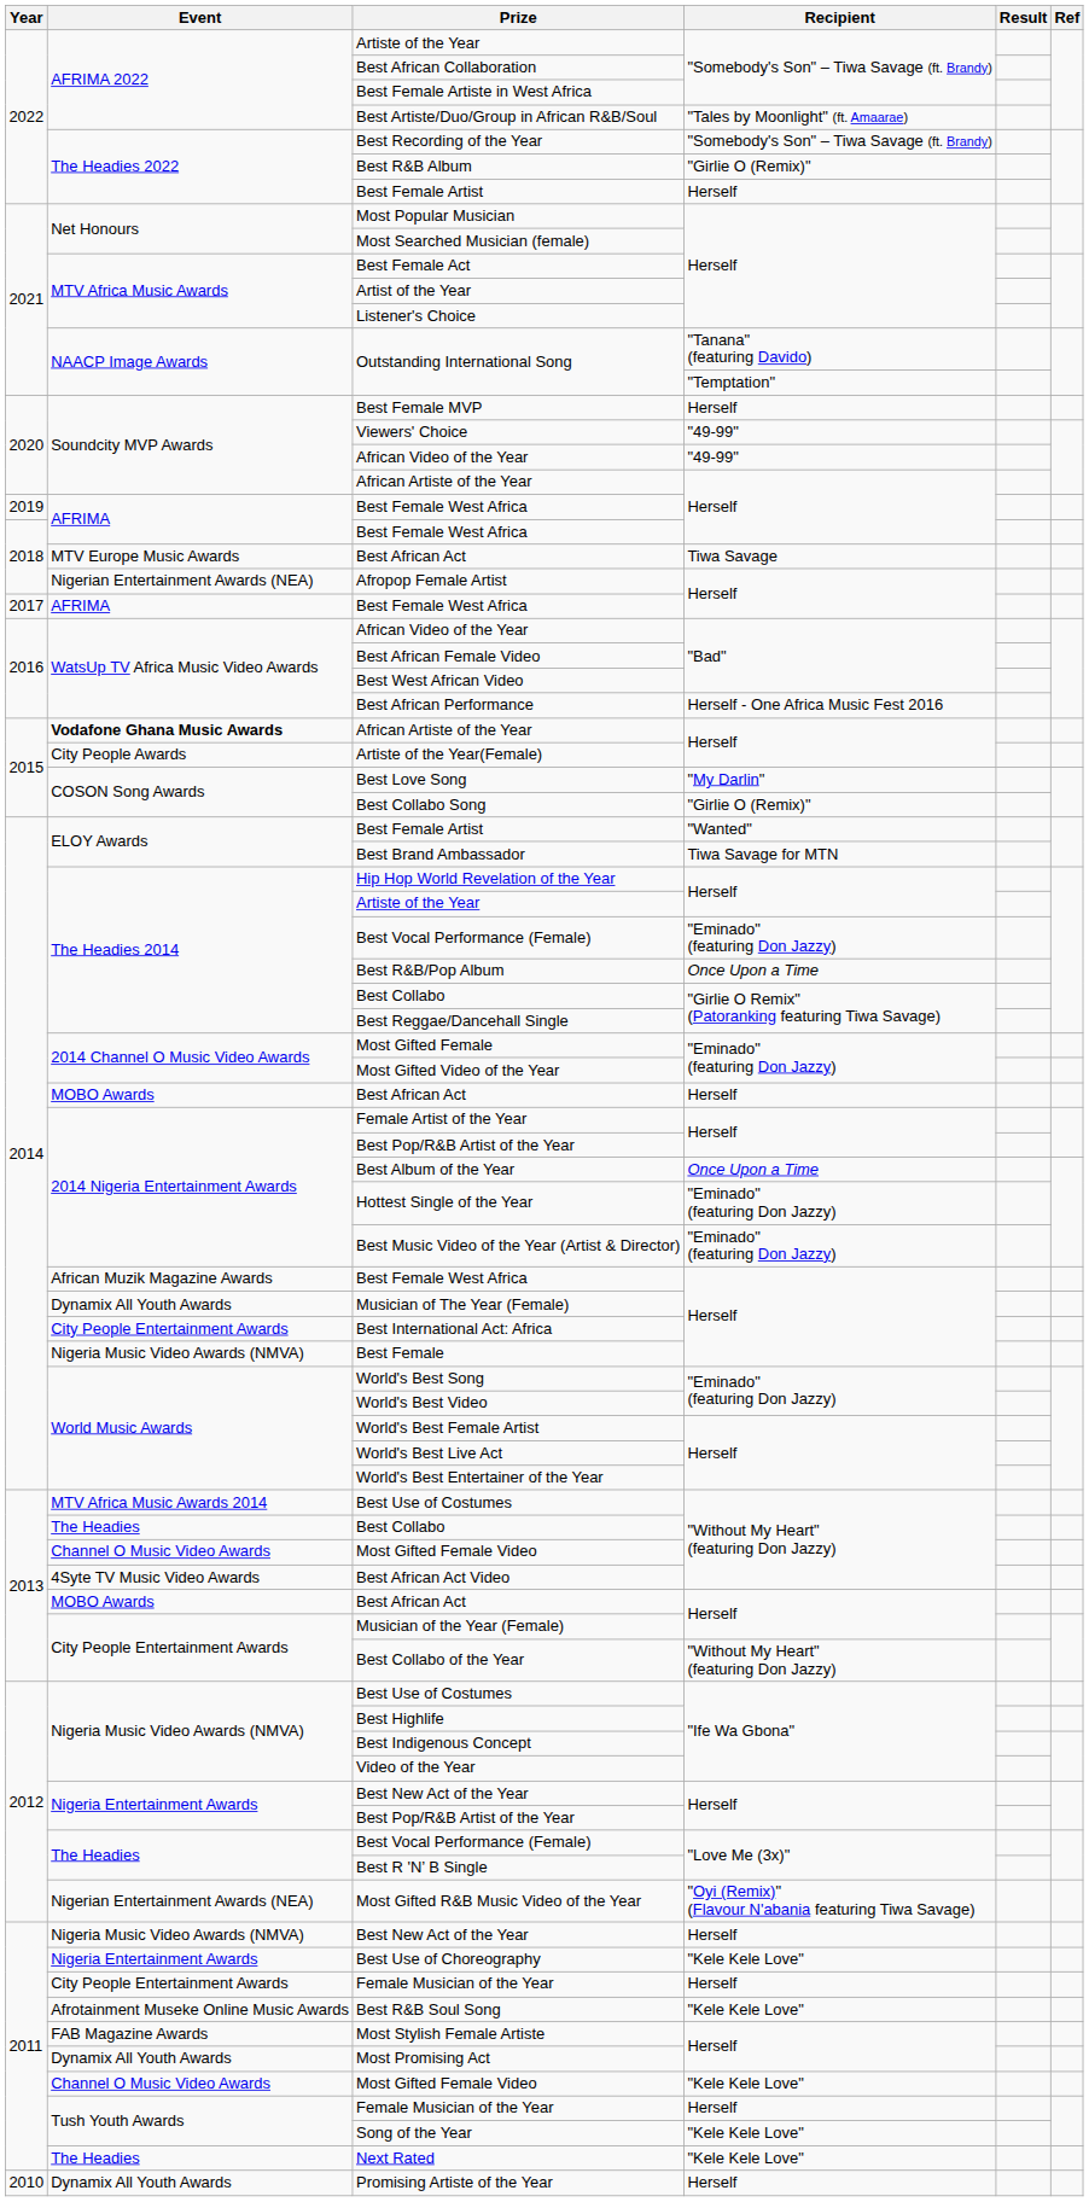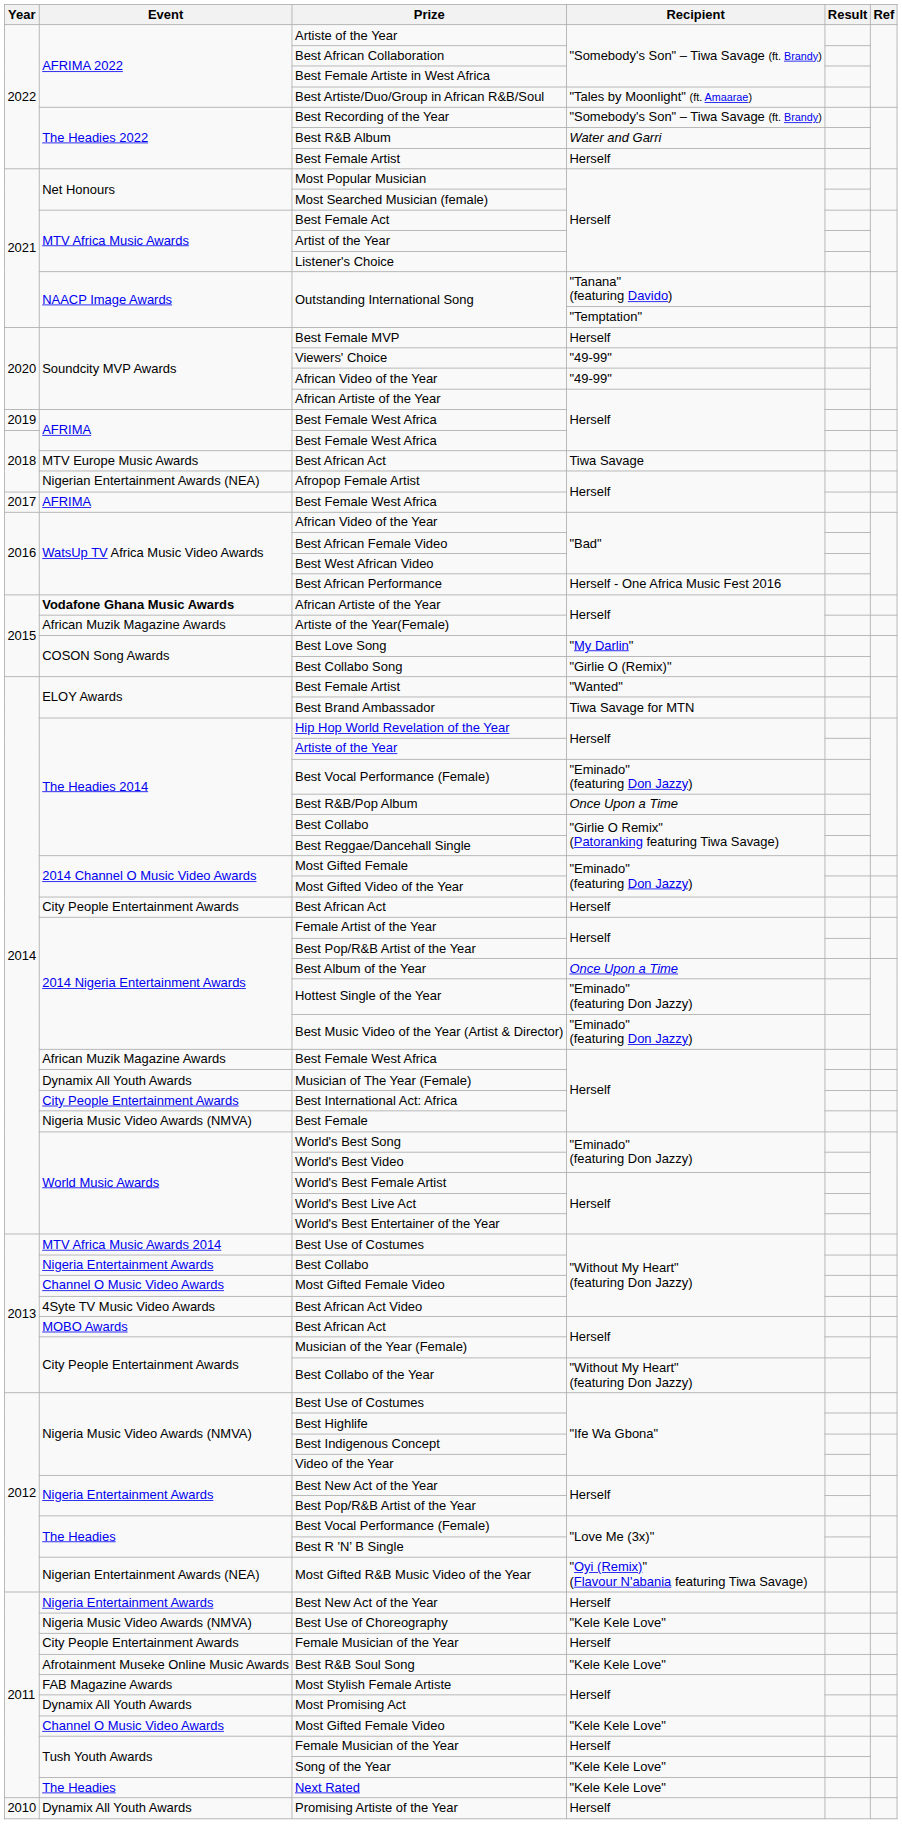 <table class="wikitable">
 <tr>
 <th>Year</th>
 <th>Event</th>
 <th>Prize</th>
 <th>Recipient</th>
 <th>Result</th>
 <th>Ref</th>
 </tr>
 <tr>
 <td rowspan="7">2022</td>
 <td rowspan="4"><a href='#'>AFRIMA 2022</a></td>
 <td>Artiste of the Year</td>
 <td rowspan="3">"Somebody's Son" – Tiwa Savage <small>(ft. <a href='#'>Brandy</a>)</small></td>
 <td></td>
 <td rowspan="4"></td>
 </tr>
 <tr>
 <td>Best African Collaboration</td>
 <td></td>
 </tr>
 <tr>
 <td>Best Female Artiste in West Africa</td>
 <td></td>
 </tr>
 <tr>
 <td>Best Artiste/Duo/Group in African R&B/Soul</td>
 <td>"Tales by Moonlight" <small>(ft. <a href='#'>Amaarae</a>)</small></td>
 <td></td>
 </tr>
 <tr>
 <td rowspan="3"><a href='#'>The Headies 2022</a></td>
 <td>Best Recording of the Year</td>
 <td>"Somebody's Son" – Tiwa Savage <small>(ft. <a href='#'>Brandy</a>)</small></td>
 <td></td>
 <td rowspan="3"></td>
 </tr>
 <tr>
 <td>Best R&B Album</td>
-<td>"Girlie O (Remix)"</td>
+<td><em>Water and Garri</em></td>
 <td></td>
 </tr>
 <tr>
 <td>Best Female Artist</td>
 <td>Herself</td>
 <td></td>
 </tr>
 <tr>
 <td rowspan="7">2021</td>
 <td rowspan="2">Net Honours</td>
 <td>Most Popular Musician</td>
 <td rowspan="5">Herself</td>
 <td></td>
 <td rowspan="2"></td>
 </tr>
 <tr>
 <td>Most Searched Musician (female)</td>
 <td></td>
 </tr>
 <tr>
 <td rowspan="3"><a href='#'>MTV Africa Music Awards</a></td>
 <td>Best Female Act</td>
 <td></td>
 <td rowspan="3"></td>
 </tr>
 <tr>
 <td>Artist of the Year</td>
 <td></td>
 </tr>
 <tr>
 <td>Listener's Choice</td>
 <td></td>
 </tr>
 <tr>
 <td rowspan="2"><a href='#'>NAACP Image Awards</a></td>
 <td rowspan="2">Outstanding International Song</td>
 <td>"Tanana"  <br><span>(featuring <a href='#'>Davido</a>)</span></td>
 <td></td>
 <td rowspan="2"></td>
 </tr>
 <tr>
 <td>"Temptation"</td>
 <td></td>
 </tr>
 <tr>
 <td rowspan="4">2020</td>
 <td rowspan="4">Soundcity MVP Awards</td>
 <td>Best Female MVP</td>
 <td>Herself</td>
 <td></td>
 <td></td>
 </tr>
 <tr>
 <td>Viewers' Choice</td>
 <td>"49-99"</td>
 <td></td>
 </tr>
 <tr>
 <td>African Video of the Year</td>
 <td>"49-99"</td>
 <td></td>
 </tr>
 <tr>
 <td>African Artiste of the Year</td>
 <td rowspan="3">Herself</td>
 <td></td>
 </tr>
 <tr>
 <td>2019</td>
 <td rowspan="2"><a href='#'>AFRIMA</a></td>
 <td>Best Female West Africa</td>
 <td></td>
 <td></td>
 </tr>
 <tr>
 <td rowspan="3">2018</td>
 <td>Best Female West Africa</td>
 <td></td>
 </tr>
 <tr>
 <td>MTV Europe Music Awards</td>
 <td>Best African Act</td>
 <td>Tiwa Savage</td>
 <td></td>
 <td></td>
 </tr>
 <tr>
 <td>Nigerian Entertainment Awards (NEA)</td>
 <td>Afropop Female Artist</td>
 <td rowspan="2">Herself</td>
 <td></td>
 <td></td>
 </tr>
 <tr>
 <td>2017</td>
 <td><a href='#'>AFRIMA</a></td>
 <td>Best Female West Africa</td>
 <td></td>
 </tr>
 <tr>
 <td rowspan="4">2016</td>
 <td rowspan="4"><a href='#'>WatsUp TV</a> Africa Music Video Awards</td>
 <td>African Video of the Year</td>
 <td rowspan="3">"Bad"</td>
 <td></td>
 <td rowspan="4"></td>
 </tr>
 <tr>
 <td>Best African Female Video</td>
 <td></td>
 </tr>
 <tr>
 <td>Best West African Video</td>
 <td></td>
 </tr>
 <tr>
 <td>Best African Performance</td>
 <td>Herself - One Africa Music Fest 2016</td>
 <td></td>
 </tr>
 <tr>
 <td rowspan="4">2015</td>
 <td><strong>Vodafone Ghana Music Awards</strong></td>
 <td>African Artiste of the Year</td>
 <td rowspan="2">Herself</td>
 <td></td>
 <td></td>
 </tr>
 <tr>
-<td>City People Awards</td>
+<td>African Muzik Magazine Awards</td>
 <td>Artiste of the Year(Female)</td>
 <td></td>
 <td></td>
 </tr>
 <tr>
 <td rowspan="2"><abbr>COSON</abbr> Song Awards</td>
 <td>Best Love Song</td>
 <td>"<a href='#'>My Darlin</a>"</td>
 <td></td>
 <td rowspan="2"></td>
 </tr>
 <tr>
 <td>Best Collabo Song</td>
 <td>"Girlie O (Remix)"</td>
 <td></td>
 </tr>
 <tr>
 <td rowspan="25">2014</td>
 <td rowspan="2">ELOY Awards</td>
 <td>Best Female Artist</td>
 <td>"Wanted"</td>
 <td></td>
 <td rowspan="2"></td>
 </tr>
 <tr>
 <td>Best Brand Ambassador</td>
 <td>Tiwa Savage for MTN</td>
 <td></td>
 </tr>
 <tr>
 <td rowspan="6"><a href='#'>The Headies 2014</a></td>
 <td><a href='#'>Hip Hop World Revelation of the Year</a></td>
 <td rowspan="2">Herself</td>
 <td></td>
 <td rowspan="6"></td>
 </tr>
 <tr>
 <td><a href='#'>Artiste of the Year</a></td>
 <td></td>
 </tr>
 <tr>
 <td>Best Vocal Performance (Female)</td>
 <td>"Eminado" <br><span>(featuring <a href='#'>Don Jazzy</a>)</span></td>
 <td></td>
 </tr>
 <tr>
 <td>Best R&B/Pop Album</td>
 <td><em>Once Upon a Time</em></td>
 <td></td>
 </tr>
 <tr>
 <td>Best Collabo</td>
 <td rowspan="2">"Girlie O Remix" <br><span>(<a href='#'>Patoranking</a> featuring Tiwa Savage)</span></td>
 <td></td>
 </tr>
 <tr>
 <td>Best Reggae/Dancehall Single</td>
 <td></td>
 </tr>
 <tr>
 <td rowspan="2"><a href='#'>2014 Channel O Music Video Awards</a></td>
 <td>Most Gifted Female</td>
 <td rowspan="2">"Eminado" <br><span>(featuring <a href='#'>Don Jazzy</a>)</span></td>
 <td></td>
 <td></td>
 </tr>
 <tr>
 <td>Most Gifted Video of the Year</td>
 <td></td>
 <td></td>
 </tr>
 <tr>
-<td><a href='#'>MOBO Awards</a></td>
+<td>City People Entertainment Awards</td>
 <td>Best African Act</td>
 <td>Herself</td>
 <td></td>
 <td></td>
 </tr>
 <tr>
 <td rowspan="5"><a href='#'>2014 Nigeria Entertainment Awards</a></td>
 <td>Female Artist of the Year</td>
 <td rowspan="2">Herself</td>
 <td></td>
 <td rowspan="2"></td>
 </tr>
 <tr>
 <td>Best Pop/R&B Artist of the Year</td>
 <td></td>
 </tr>
 <tr>
 <td>Best Album of the Year</td>
 <td><em><a href='#'>Once Upon a Time</a></em></td>
 <td></td>
 <td rowspan="3"></td>
 </tr>
 <tr>
 <td>Hottest Single of the Year</td>
 <td>"Eminado" <br><span>(featuring Don Jazzy)</span></td>
 <td></td>
 </tr>
 <tr>
 <td>Best Music Video of the Year (Artist & Director)</td>
 <td>"Eminado" <br><span>(featuring <a href='#'>Don Jazzy</a>)</span></td>
 <td></td>
 </tr>
 <tr>
 <td>African Muzik Magazine Awards</td>
 <td>Best Female West Africa</td>
 <td rowspan="4">Herself</td>
 <td></td>
 <td></td>
 </tr>
 <tr>
 <td>Dynamix All Youth Awards</td>
 <td>Musician of The Year (Female)</td>
 <td></td>
 <td></td>
 </tr>
 <tr>
 <td><a href='#'>City People Entertainment Awards</a></td>
 <td>Best International Act: Africa</td>
 <td></td>
 <td></td>
 </tr>
 <tr>
 <td>Nigeria Music Video Awards (NMVA)</td>
 <td>Best Female</td>
 <td></td>
 <td></td>
 </tr>
 <tr>
 <td rowspan="5"><a href='#'>World Music Awards</a></td>
 <td>World's Best Song</td>
 <td rowspan="2">"Eminado" <br><span>(featuring Don Jazzy)</span></td>
 <td></td>
 <td rowspan="5"></td>
 </tr>
 <tr>
 <td>World's Best Video</td>
 <td></td>
 </tr>
 <tr>
 <td>World's Best Female Artist</td>
 <td rowspan="3">Herself</td>
 <td></td>
 </tr>
 <tr>
 <td>World's Best Live Act</td>
 <td></td>
 </tr>
 <tr>
 <td>World's Best Entertainer of the Year</td>
 <td></td>
 </tr>
 <tr>
 <td rowspan="7">2013</td>
 <td><a href='#'>MTV Africa Music Awards 2014</a></td>
 <td>Best Use of Costumes</td>
 <td rowspan="4">"Without My Heart" <br><span>(featuring Don Jazzy)</span></td>
 <td></td>
 <td></td>
 </tr>
 <tr>
-<td><a href='#'>The Headies</a></td>
+<td><a href='#'>Nigeria Entertainment Awards</a></td>
 <td>Best Collabo</td>
 <td></td>
 <td></td>
 </tr>
 <tr>
 <td><a href='#'>Channel O Music Video Awards</a></td>
 <td>Most Gifted Female Video</td>
 <td></td>
 <td></td>
 </tr>
 <tr>
 <td>4Syte TV Music Video Awards</td>
 <td>Best African Act Video</td>
 <td></td>
 <td></td>
 </tr>
 <tr>
 <td><a href='#'>MOBO Awards</a></td>
 <td>Best African Act</td>
 <td rowspan="2">Herself</td>
 <td></td>
 <td></td>
 </tr>
 <tr>
 <td rowspan="2">City People Entertainment Awards</td>
 <td>Musician of the Year (Female)</td>
 <td></td>
 <td rowspan="2"></td>
 </tr>
 <tr>
 <td>Best Collabo of the Year</td>
 <td>"Without My Heart" <br><span>(featuring Don Jazzy)</span></td>
 <td></td>
 </tr>
 <tr>
 <td rowspan="9">2012</td>
 <td rowspan="4">Nigeria Music Video Awards (NMVA)</td>
 <td>Best Use of Costumes</td>
 <td rowspan="4">"Ife Wa Gbona"</td>
 <td></td>
 <td></td>
 </tr>
 <tr>
 <td>Best Highlife</td>
 <td></td>
 <td></td>
 </tr>
 <tr>
 <td>Best Indigenous Concept</td>
 <td></td>
 <td rowspan="2"></td>
 </tr>
 <tr>
 <td>Video of the Year</td>
 <td></td>
 </tr>
 <tr>
 <td rowspan="2"><a href='#'>Nigeria Entertainment Awards</a></td>
 <td>Best New Act of the Year</td>
 <td rowspan="2">Herself</td>
 <td></td>
 <td rowspan="2"></td>
 </tr>
 <tr>
 <td>Best Pop/R&B Artist of the Year</td>
 <td></td>
 </tr>
 <tr>
 <td rowspan="2"><a href='#'>The Headies</a></td>
 <td>Best Vocal Performance (Female)</td>
 <td rowspan="2">"Love Me (3x)"</td>
 <td></td>
 <td rowspan="2"></td>
 </tr>
 <tr>
 <td>Best R 'N’ B Single</td>
 <td></td>
 </tr>
 <tr>
 <td>Nigerian Entertainment Awards (NEA)</td>
 <td>Most Gifted R&B Music Video of the Year</td>
 <td>"<a href='#'>Oyi (Remix)</a>" <br><span>(<a href='#'>Flavour N'abania</a> featuring Tiwa Savage)</span></td>
 <td></td>
 <td></td>
 </tr>
 <tr>
 <td rowspan="10">2011</td>
-<td>Nigeria Music Video Awards (NMVA)</td>
+<td><a href='#'>Nigeria Entertainment Awards</a></td>
 <td>Best New Act of the Year</td>
 <td>Herself</td>
 <td></td>
 <td></td>
 </tr>
 <tr>
-<td><a href='#'>Nigeria Entertainment Awards</a></td>
+<td>Nigeria Music Video Awards (NMVA)</td>
 <td>Best Use of Choreography</td>
 <td>"Kele Kele Love"</td>
 <td></td>
 <td></td>
 </tr>
 <tr>
 <td>City People Entertainment Awards</td>
 <td>Female Musician of the Year</td>
 <td>Herself</td>
 <td></td>
 <td></td>
 </tr>
 <tr>
 <td>Afrotainment Museke Online Music Awards</td>
 <td>Best R&B Soul Song</td>
 <td>"Kele Kele Love"</td>
 <td></td>
 <td></td>
 </tr>
 <tr>
 <td>FAB Magazine Awards</td>
 <td>Most Stylish Female Artiste</td>
 <td rowspan="2">Herself</td>
 <td></td>
 <td></td>
 </tr>
 <tr>
 <td>Dynamix All Youth Awards</td>
 <td>Most Promising Act</td>
 <td></td>
 <td></td>
 </tr>
 <tr>
 <td><a href='#'>Channel O Music Video Awards</a></td>
 <td>Most Gifted Female Video</td>
 <td>"Kele Kele Love"</td>
 <td></td>
 <td></td>
 </tr>
 <tr>
 <td rowspan="2">Tush Youth Awards</td>
 <td>Female Musician of the Year</td>
 <td>Herself</td>
 <td></td>
 <td rowspan="2"></td>
 </tr>
 <tr>
 <td>Song of the Year</td>
 <td>"Kele Kele Love"</td>
 <td></td>
 </tr>
 <tr>
 <td><a href='#'>The Headies</a></td>
 <td><a href='#'>Next Rated</a></td>
 <td>"Kele Kele Love"</td>
 <td></td>
 <td></td>
 </tr>
 <tr>
 <td>2010</td>
 <td>Dynamix All Youth Awards</td>
 <td>Promising Artiste of the Year</td>
 <td>Herself</td>
 <td></td>
 <td></td>
 </tr>
 </table>
